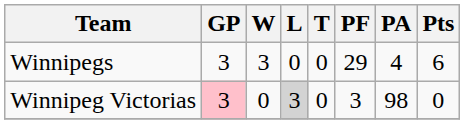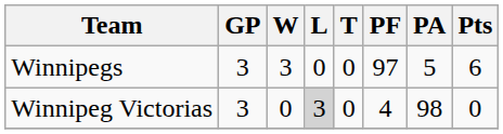 <table class="wikitable">
 <tr>
 <th>Team</th>
 <th>GP</th>
 <th>W</th>
 <th>L</th>
 <th>T</th>
 <th>PF</th>
 <th>PA</th>
 <th>Pts</th>
 </tr>
 <tr align="center">
 <td align="left">Winnipegs</td>
 <td>3</td>
 <td>3</td>
 <td>0</td>
 <td>0</td>
-<td>29</td>
-<td>4</td>
+<td>97</td>
+<td>5</td>
 <td>6</td>
 </tr>
 <tr align="center">
 <td align="left">Winnipeg Victorias</td>
-<td style="background: pink;">3</td>
+<td>3</td>
 <td>0</td>
 <td style="background: lightgrey;">3</td>
 <td>0</td>
-<td>3</td>
+<td>4</td>
 <td>98</td>
 <td>0</td>
 </tr>
 <tr align="center">
 </tr>
 </table>
